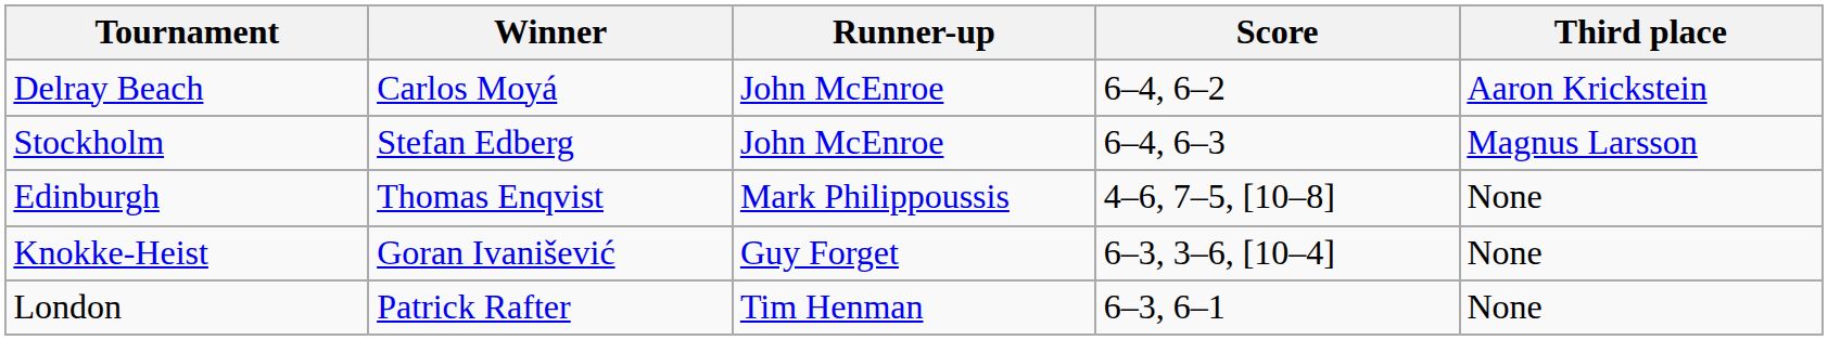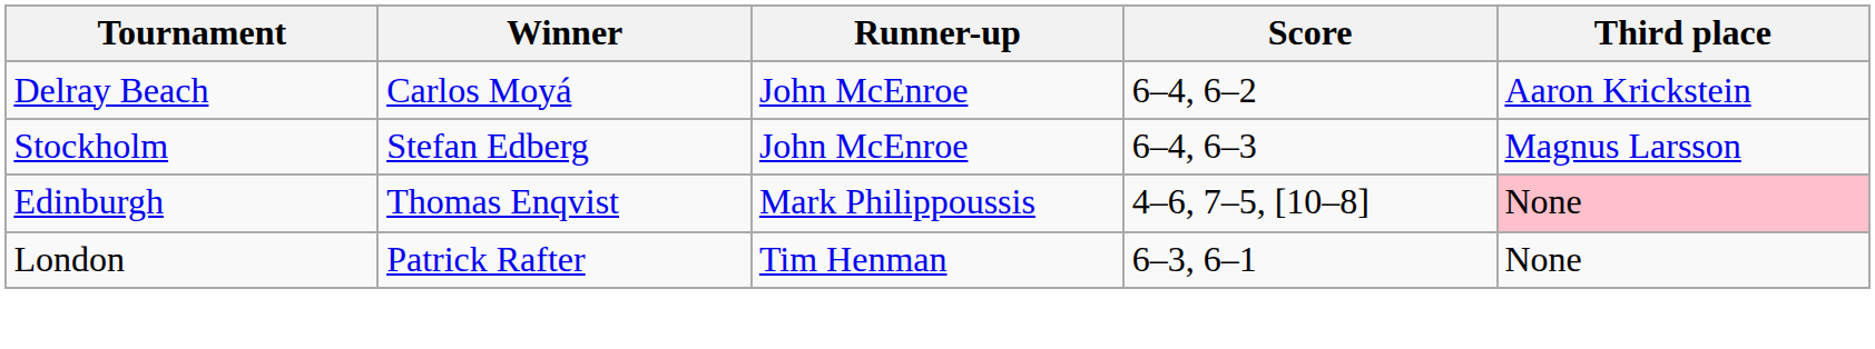 <table class="wikitable">
 <tr>
 <th style="width:160px">Tournament</th>
 <th style="width:160px">Winner</th>
 <th style="width:160px">Runner-up</th>
 <th style="width:160px" class="unsortable">Score</th>
 <th style="width:160px">Third place</th>
 </tr>
 <tr>
 <td><a href='#'>Delray Beach</a></td>
 <td> <a href='#'>Carlos Moyá</a></td>
 <td> <a href='#'>John McEnroe</a></td>
 <td>6–4, 6–2</td>
 <td> <a href='#'>Aaron Krickstein</a></td>
 </tr>
 <tr>
 <td><a href='#'>Stockholm</a></td>
 <td> <a href='#'>Stefan Edberg</a></td>
 <td> <a href='#'>John McEnroe</a></td>
 <td>6–4, 6–3</td>
 <td> <a href='#'>Magnus Larsson</a></td>
 </tr>
 <tr>
 <td><a href='#'>Edinburgh</a></td>
 <td> <a href='#'>Thomas Enqvist</a></td>
 <td> <a href='#'>Mark Philippoussis</a></td>
 <td>4–6, 7–5, [10–8]</td>
-<td>None</td>
-</tr>
-<tr>
-<td><a href='#'>Knokke-Heist</a></td>
-<td> <a href='#'>Goran Ivanišević</a></td>
-<td> <a href='#'>Guy Forget</a></td>
-<td>6–3, 3–6, [10–4]</td>
-<td>None</td>
+<td style="background: pink;">None</td>
 </tr>
 <tr>
 <td>London</td>
 <td> <a href='#'>Patrick Rafter</a></td>
 <td> <a href='#'>Tim Henman</a></td>
 <td>6–3, 6–1</td>
 <td>None</td>
 </tr>
 </table>
